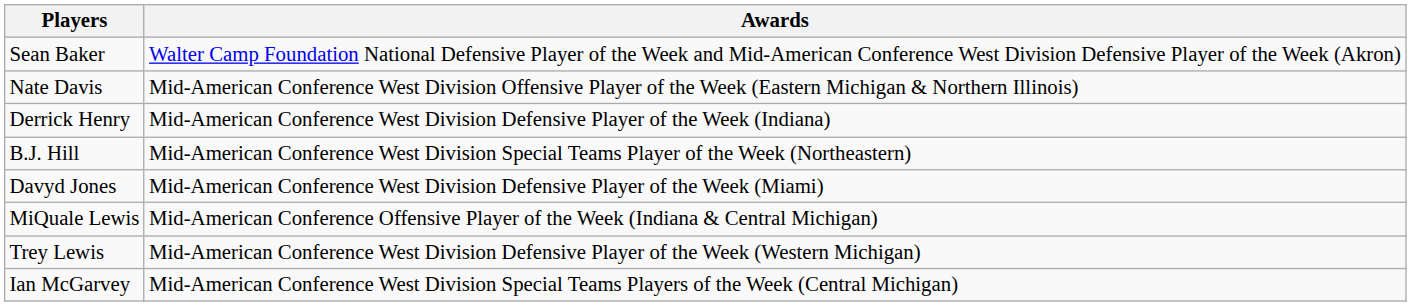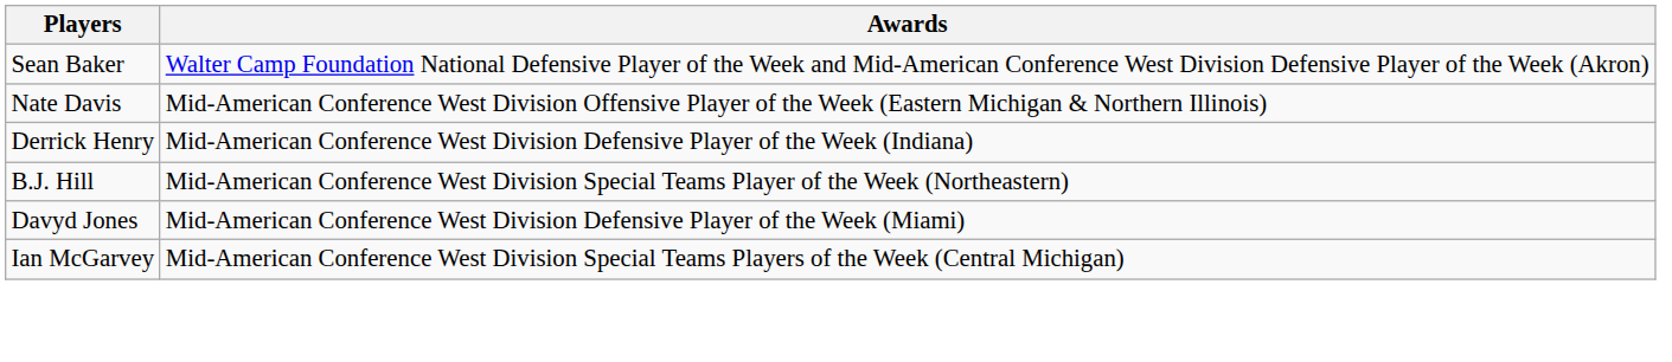 <table class="wikitable">
 <tr>
 <th>Players</th>
 <th>Awards</th>
 </tr>
 <tr>
 <td>Sean Baker</td>
 <td><a href='#'>Walter Camp Foundation</a> National Defensive Player of the Week and Mid-American Conference West Division Defensive Player of the Week (Akron)</td>
 </tr>
 <tr>
 <td>Nate Davis</td>
 <td>Mid-American Conference West Division Offensive Player of the Week (Eastern Michigan & Northern Illinois)</td>
 </tr>
 <tr>
 <td>Derrick Henry</td>
 <td>Mid-American Conference West Division Defensive Player of the Week (Indiana)</td>
 </tr>
 <tr>
 <td>B.J. Hill</td>
 <td>Mid-American Conference West Division Special Teams Player of the Week (Northeastern)</td>
 </tr>
 <tr>
 <td>Davyd Jones</td>
 <td>Mid-American Conference West Division Defensive Player of the Week (Miami)</td>
 </tr>
 <tr>
-<td>MiQuale Lewis</td>
-<td>Mid-American Conference Offensive Player of the Week (Indiana & Central Michigan)</td>
-</tr>
-<tr>
-<td>Trey Lewis</td>
-<td>Mid-American Conference West Division Defensive Player of the Week (Western Michigan)</td>
-</tr>
-<tr>
 <td>Ian McGarvey</td>
 <td>Mid-American Conference West Division Special Teams Players of the Week (Central Michigan)</td>
 </tr>
 </table>
